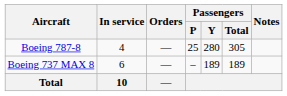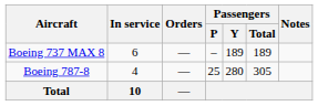 <table class="wikitable" style="margin:0.5em auto; text-align:center">
 <tr>
 <th rowspan=2>Aircraft</th>
 <th rowspan=2>In service</th>
 <th rowspan=2>Orders</th>
 <th colspan=3>Passengers</th>
 <th rowspan=2>Notes</th>
 </tr>
 <tr>
 <th><abbr>P</abbr></th>
 <th><abbr>Y</abbr></th>
 <th>Total</th>
 </tr>
 <tr>
+<td><a href='#'>Boeing 737 MAX 8</a></td>
+<td>6</td>
+<td>—</td>
+<td>–</td>
+<td>189</td>
+<td>189</td>
+<td></td>
+</tr>
+<tr>
 <td><a href='#'>Boeing 787-8</a></td>
 <td>4</td>
 <td>—</td>
 <td>25</td>
 <td>280</td>
 <td>305</td>
 <td></td>
 </tr>
 <tr>
-<td><a href='#'>Boeing 737 MAX 8</a></td>
-<td>6</td>
-<td>—</td>
-<td>–</td>
-<td>189</td>
-<td>189</td>
-<td></td>
-</tr>
-<tr>
 <th>Total</th>
 <th>10</th>
 <th>—</th>
 <th colspan="4"></th>
 </tr>
 </table>
